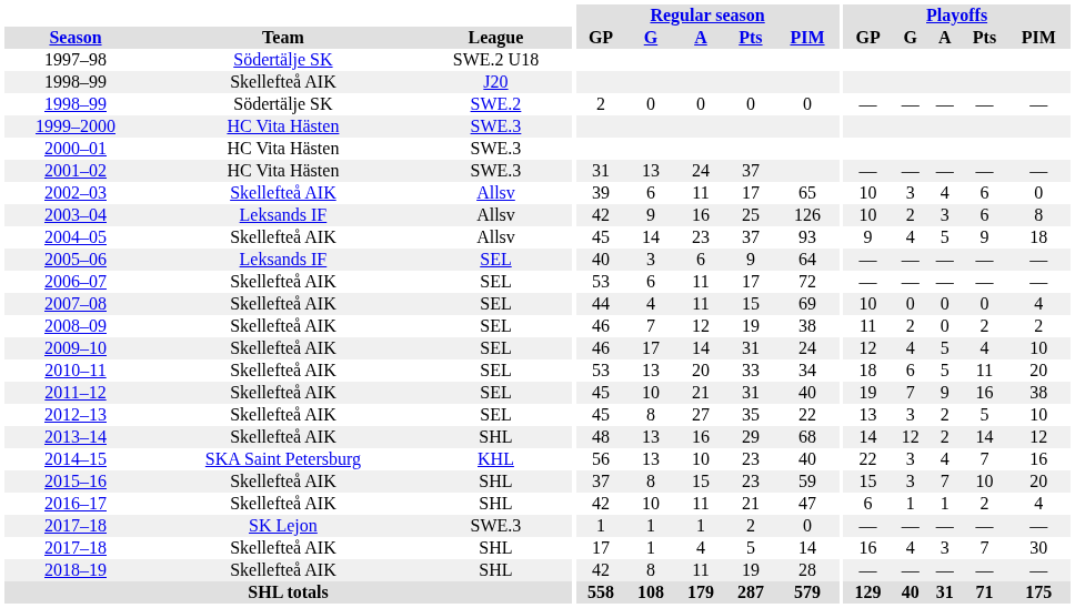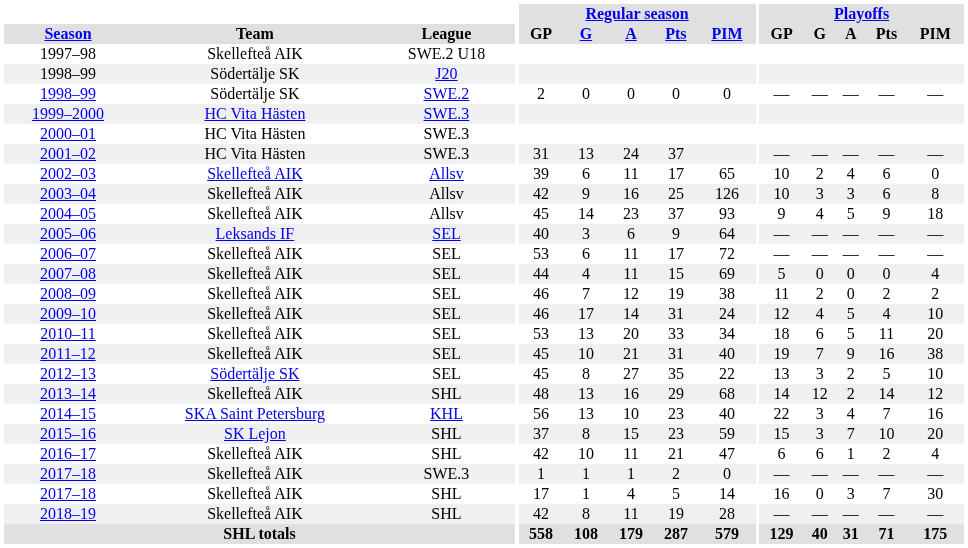 <table border="0" cellpadding="1" cellspacing="0" style="text-align:center; width:60em">
 <tr bgcolor="#e0e0e0">
 <th colspan="3" bgcolor="#ffffff"></th>
 <th rowspan="99" bgcolor="#ffffff"></th>
 <th colspan="5"><a href='#'>Regular season</a></th>
 <th rowspan="99" bgcolor="#ffffff"></th>
 <th colspan="5"><a href='#'>Playoffs</a></th>
 </tr>
 <tr bgcolor="#e0e0e0">
 <th><a href='#'>Season</a></th>
 <th>Team</th>
 <th>League</th>
 <th>GP</th>
 <th><a href='#'>G</a></th>
 <th><a href='#'>A</a></th>
 <th><a href='#'>Pts</a></th>
 <th><a href='#'>PIM</a></th>
 <th>GP</th>
 <th>G</th>
 <th>A</th>
 <th>Pts</th>
 <th>PIM</th>
 </tr>
 <tr>
 <td>1997–98</td>
-<td><a href='#'>Södertälje SK</a></td>
+<td>Skellefteå AIK</td>
 <td>SWE.2 U18</td>
 <td></td>
 <td></td>
 <td></td>
 <td></td>
 <td></td>
 <td></td>
 <td></td>
 <td></td>
 <td></td>
 <td></td>
 </tr>
 <tr bgcolor="#f0f0f0">
 <td>1998–99</td>
-<td>Skellefteå AIK</td>
+<td>Södertälje SK</td>
 <td><a href='#'>J20</a></td>
 <td></td>
 <td></td>
 <td></td>
 <td></td>
 <td></td>
 <td></td>
 <td></td>
 <td></td>
 <td></td>
 <td></td>
 </tr>
 <tr>
 <td><a href='#'>1998–99</a></td>
 <td>Södertälje SK</td>
 <td><a href='#'>SWE.2</a></td>
 <td>2</td>
 <td>0</td>
 <td>0</td>
 <td>0</td>
 <td>0</td>
 <td>—</td>
 <td>—</td>
 <td>—</td>
 <td>—</td>
 <td>—</td>
 </tr>
 <tr bgcolor="#f0f0f0">
 <td><a href='#'>1999–2000</a></td>
 <td><a href='#'>HC Vita Hästen</a></td>
 <td><a href='#'>SWE.3</a></td>
 <td></td>
 <td></td>
 <td></td>
 <td></td>
 <td></td>
 <td></td>
 <td></td>
 <td></td>
 <td></td>
 <td></td>
 </tr>
 <tr>
 <td><a href='#'>2000–01</a></td>
 <td>HC Vita Hästen</td>
 <td>SWE.3</td>
 <td></td>
 <td></td>
 <td></td>
 <td></td>
 <td></td>
 <td></td>
 <td></td>
 <td></td>
 <td></td>
 <td></td>
 </tr>
 <tr bgcolor="#f0f0f0">
 <td><a href='#'>2001–02</a></td>
 <td>HC Vita Hästen</td>
 <td>SWE.3</td>
 <td>31</td>
 <td>13</td>
 <td>24</td>
 <td>37</td>
 <td></td>
 <td>—</td>
 <td>—</td>
 <td>—</td>
 <td>—</td>
 <td>—</td>
 </tr>
 <tr>
 <td><a href='#'>2002–03</a></td>
 <td><a href='#'>Skellefteå AIK</a></td>
 <td><a href='#'>Allsv</a></td>
 <td>39</td>
 <td>6</td>
 <td>11</td>
 <td>17</td>
 <td>65</td>
 <td>10</td>
-<td>3</td>
+<td>2</td>
 <td>4</td>
 <td>6</td>
 <td>0</td>
 </tr>
 <tr bgcolor="#f0f0f0">
 <td><a href='#'>2003–04</a></td>
-<td><a href='#'>Leksands IF</a></td>
+<td>Skellefteå AIK</td>
 <td>Allsv</td>
 <td>42</td>
 <td>9</td>
 <td>16</td>
 <td>25</td>
 <td>126</td>
 <td>10</td>
-<td>2</td>
+<td>3</td>
 <td>3</td>
 <td>6</td>
 <td>8</td>
 </tr>
 <tr>
 <td><a href='#'>2004–05</a></td>
 <td>Skellefteå AIK</td>
 <td>Allsv</td>
 <td>45</td>
 <td>14</td>
 <td>23</td>
 <td>37</td>
 <td>93</td>
 <td>9</td>
 <td>4</td>
 <td>5</td>
 <td>9</td>
 <td>18</td>
 </tr>
 <tr bgcolor="#f0f0f0">
 <td><a href='#'>2005–06</a></td>
 <td><a href='#'>Leksands IF</a></td>
 <td><a href='#'>SEL</a></td>
 <td>40</td>
 <td>3</td>
 <td>6</td>
 <td>9</td>
 <td>64</td>
 <td>—</td>
 <td>—</td>
 <td>—</td>
 <td>—</td>
 <td>—</td>
 </tr>
 <tr>
 <td><a href='#'>2006–07</a></td>
 <td>Skellefteå AIK</td>
 <td>SEL</td>
 <td>53</td>
 <td>6</td>
 <td>11</td>
 <td>17</td>
 <td>72</td>
 <td>—</td>
 <td>—</td>
 <td>—</td>
 <td>—</td>
 <td>—</td>
 </tr>
 <tr bgcolor="#f0f0f0">
 <td><a href='#'>2007–08</a></td>
 <td>Skellefteå AIK</td>
 <td>SEL</td>
 <td>44</td>
 <td>4</td>
 <td>11</td>
 <td>15</td>
 <td>69</td>
-<td>10</td>
+<td>5</td>
 <td>0</td>
 <td>0</td>
 <td>0</td>
 <td>4</td>
 </tr>
 <tr>
 <td><a href='#'>2008–09</a></td>
 <td>Skellefteå AIK</td>
 <td>SEL</td>
 <td>46</td>
 <td>7</td>
 <td>12</td>
 <td>19</td>
 <td>38</td>
 <td>11</td>
 <td>2</td>
 <td>0</td>
 <td>2</td>
 <td>2</td>
 </tr>
 <tr bgcolor="#f0f0f0">
 <td><a href='#'>2009–10</a></td>
 <td>Skellefteå AIK</td>
 <td>SEL</td>
 <td>46</td>
 <td>17</td>
 <td>14</td>
 <td>31</td>
 <td>24</td>
 <td>12</td>
 <td>4</td>
 <td>5</td>
 <td>4</td>
 <td>10</td>
 </tr>
 <tr>
 <td><a href='#'>2010–11</a></td>
 <td>Skellefteå AIK</td>
 <td>SEL</td>
 <td>53</td>
 <td>13</td>
 <td>20</td>
 <td>33</td>
 <td>34</td>
 <td>18</td>
 <td>6</td>
 <td>5</td>
 <td>11</td>
 <td>20</td>
 </tr>
 <tr bgcolor="#f0f0f0">
 <td><a href='#'>2011–12</a></td>
 <td>Skellefteå AIK</td>
 <td>SEL</td>
 <td>45</td>
 <td>10</td>
 <td>21</td>
 <td>31</td>
 <td>40</td>
 <td>19</td>
 <td>7</td>
 <td>9</td>
 <td>16</td>
 <td>38</td>
 </tr>
 <tr>
 <td><a href='#'>2012–13</a></td>
-<td>Skellefteå AIK</td>
+<td><a href='#'>Södertälje SK</a></td>
 <td>SEL</td>
 <td>45</td>
 <td>8</td>
 <td>27</td>
 <td>35</td>
 <td>22</td>
 <td>13</td>
 <td>3</td>
 <td>2</td>
 <td>5</td>
 <td>10</td>
 </tr>
 <tr bgcolor="#f0f0f0">
 <td><a href='#'>2013–14</a></td>
 <td>Skellefteå AIK</td>
 <td>SHL</td>
 <td>48</td>
 <td>13</td>
 <td>16</td>
 <td>29</td>
 <td>68</td>
 <td>14</td>
 <td>12</td>
 <td>2</td>
 <td>14</td>
 <td>12</td>
 </tr>
 <tr>
 <td><a href='#'>2014–15</a></td>
 <td><a href='#'>SKA Saint Petersburg</a></td>
 <td><a href='#'>KHL</a></td>
 <td>56</td>
 <td>13</td>
 <td>10</td>
 <td>23</td>
 <td>40</td>
 <td>22</td>
 <td>3</td>
 <td>4</td>
 <td>7</td>
 <td>16</td>
 </tr>
 <tr bgcolor="#f0f0f0">
 <td><a href='#'>2015–16</a></td>
-<td>Skellefteå AIK</td>
+<td><a href='#'>SK Lejon</a></td>
 <td>SHL</td>
 <td>37</td>
 <td>8</td>
 <td>15</td>
 <td>23</td>
 <td>59</td>
 <td>15</td>
 <td>3</td>
 <td>7</td>
 <td>10</td>
 <td>20</td>
 </tr>
 <tr>
 <td><a href='#'>2016–17</a></td>
 <td>Skellefteå AIK</td>
 <td>SHL</td>
 <td>42</td>
 <td>10</td>
 <td>11</td>
 <td>21</td>
 <td>47</td>
 <td>6</td>
-<td>1</td>
+<td>6</td>
 <td>1</td>
 <td>2</td>
 <td>4</td>
 </tr>
 <tr bgcolor="#f0f0f0">
 <td><a href='#'>2017–18</a></td>
-<td><a href='#'>SK Lejon</a></td>
+<td>Skellefteå AIK</td>
 <td>SWE.3</td>
 <td>1</td>
 <td>1</td>
 <td>1</td>
 <td>2</td>
 <td>0</td>
 <td>—</td>
 <td>—</td>
 <td>—</td>
 <td>—</td>
 <td>—</td>
 </tr>
 <tr>
 <td><a href='#'>2017–18</a></td>
 <td>Skellefteå AIK</td>
 <td>SHL</td>
 <td>17</td>
 <td>1</td>
 <td>4</td>
 <td>5</td>
 <td>14</td>
 <td>16</td>
-<td>4</td>
+<td>0</td>
 <td>3</td>
 <td>7</td>
 <td>30</td>
 </tr>
 <tr bgcolor="#f0f0f0">
 <td><a href='#'>2018–19</a></td>
 <td>Skellefteå AIK</td>
 <td>SHL</td>
 <td>42</td>
 <td>8</td>
 <td>11</td>
 <td>19</td>
 <td>28</td>
 <td>—</td>
 <td>—</td>
 <td>—</td>
 <td>—</td>
 <td>—</td>
 </tr>
 <tr bgcolor="#e0e0e0">
 <th colspan="3">SHL totals</th>
 <th>558</th>
 <th>108</th>
 <th>179</th>
 <th>287</th>
 <th>579</th>
 <th>129</th>
 <th>40</th>
 <th>31</th>
 <th>71</th>
 <th>175</th>
 </tr>
 </table>
